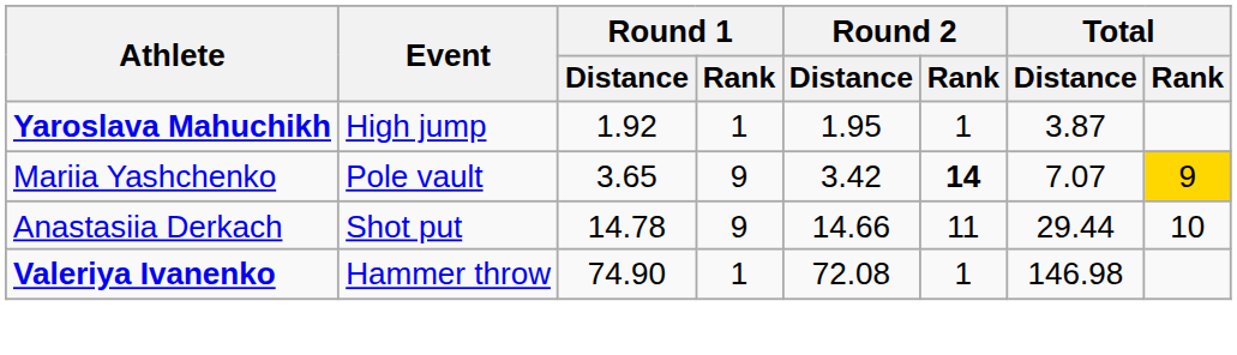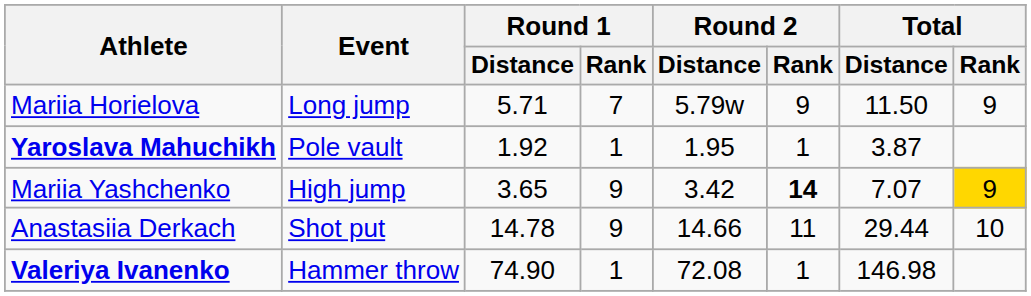 <table class=wikitable style="font-size:90%">
 <tr>
 <th rowspan=2>Athlete</th>
 <th rowspan=2>Event</th>
 <th colspan=2>Round 1</th>
 <th colspan=2>Round 2</th>
 <th colspan=2>Total</th>
 </tr>
 <tr style="font-size:95%">
 <th>Distance</th>
 <th>Rank</th>
 <th>Distance</th>
 <th>Rank</th>
 <th>Distance</th>
 <th>Rank</th>
 </tr>
 <tr align=center>
+<td align=left><a href='#'>Mariia Horielova</a></td>
+<td align=left><a href='#'>Long jump</a></td>
+<td>5.71</td>
+<td>7</td>
+<td>5.79w</td>
+<td>9</td>
+<td>11.50</td>
+<td>9</td>
+</tr>
+<tr align=center>
 <td align=left><strong><a href='#'>Yaroslava Mahuchikh</a></strong></td>
-<td align=left><a href='#'>High jump</a></td>
+<td align=left><a href='#'>Pole vault</a></td>
 <td>1.92</td>
 <td>1</td>
 <td>1.95</td>
 <td>1</td>
 <td>3.87</td>
 <td></td>
 </tr>
 <tr align=center>
 <td align=left><a href='#'>Mariia Yashchenko</a></td>
-<td align=left><a href='#'>Pole vault</a></td>
+<td align=left><a href='#'>High jump</a></td>
 <td>3.65</td>
 <td>9</td>
 <td>3.42</td>
 <td><strong>14</strong></td>
 <td>7.07</td>
 <td style="background: gold;">9</td>
 </tr>
 <tr align=center>
 <td align=left><a href='#'>Anastasiia Derkach</a></td>
 <td align=left><a href='#'>Shot put</a></td>
 <td>14.78</td>
 <td>9</td>
 <td>14.66</td>
 <td>11</td>
 <td>29.44</td>
 <td>10</td>
 </tr>
 <tr align=center>
 <td align=left><strong><a href='#'>Valeriya Ivanenko</a></strong></td>
 <td align=left><a href='#'>Hammer throw</a></td>
 <td>74.90</td>
 <td>1</td>
 <td>72.08</td>
 <td>1</td>
 <td>146.98</td>
 <td></td>
 </tr>
 </table>
